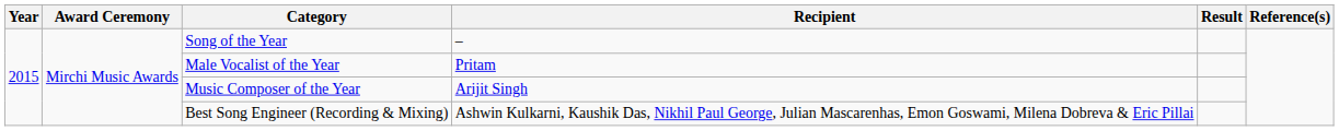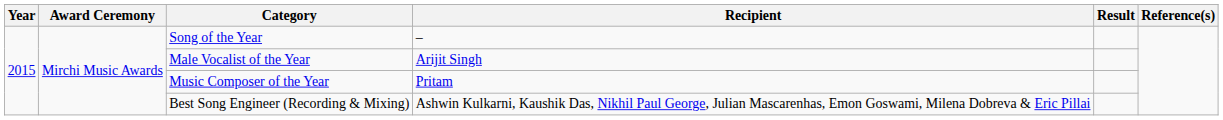 <table class="wikitable">
 <tr>
 <th>Year</th>
 <th>Award Ceremony</th>
 <th>Category</th>
 <th>Recipient</th>
 <th>Result</th>
 <th>Reference(s)</th>
 </tr>
 <tr>
 <td rowspan="4"><a href='#'>2015</a></td>
 <td rowspan="4"><a href='#'>Mirchi Music Awards</a></td>
 <td><a href='#'>Song of the Year</a></td>
 <td>–</td>
 <td></td>
 <td rowspan="4"></td>
 </tr>
 <tr>
 <td><a href='#'>Male Vocalist of the Year</a></td>
-<td><a href='#'>Pritam</a></td>
+<td><a href='#'>Arijit Singh</a></td>
 <td></td>
 </tr>
 <tr>
 <td><a href='#'>Music Composer of the Year</a></td>
-<td><a href='#'>Arijit Singh</a></td>
+<td><a href='#'>Pritam</a></td>
 <td></td>
 </tr>
 <tr>
 <td>Best Song Engineer (Recording & Mixing)</td>
 <td>Ashwin Kulkarni, Kaushik Das, <a href='#'>Nikhil Paul George</a>, Julian Mascarenhas, Emon Goswami, Milena Dobreva & <a href='#'>Eric Pillai</a></td>
 <td></td>
 </tr>
 </table>
